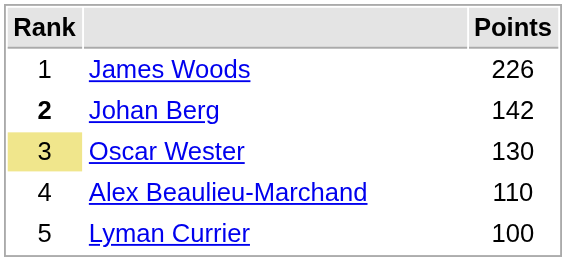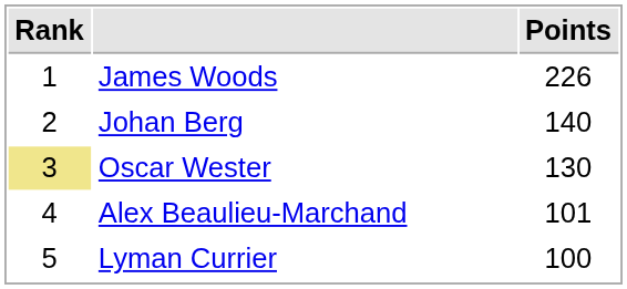 <table cellspacing="1" cellpadding="3" style="border:1px solid #AAAAAA;font-size:86%">
 <tr bgcolor="#E4E4E4">
 <th style="border-bottom:1px solid #AAAAAA" width=10>Rank</th>
 <th style="border-bottom:1px solid #AAAAAA" width=200></th>
 <th style="border-bottom:1px solid #AAAAAA" width=20>Points</th>
 </tr>
 <tr>
 <td style="text-align:center;">1</td>
 <td> <a href='#'>James Woods</a></td>
 <td align=center>226</td>
 </tr>
 <tr>
-<td style="text-align:center;"><strong>2</strong></td>
+<td style="text-align:center;">2</td>
 <td> <a href='#'>Johan Berg</a></td>
-<td align=center>142</td>
+<td align=center>140</td>
 </tr>
 <tr>
 <td style="background: khaki; text-align:center;">3</td>
 <td> <a href='#'>Oscar Wester</a></td>
 <td align=center>130</td>
 </tr>
 <tr>
 <td style="text-align:center;">4</td>
 <td> <a href='#'>Alex Beaulieu-Marchand</a></td>
-<td align=center>110</td>
+<td align=center>101</td>
 </tr>
 <tr>
 <td style="text-align:center;">5</td>
 <td> <a href='#'>Lyman Currier</a></td>
 <td align=center>100</td>
 </tr>
 </table>
